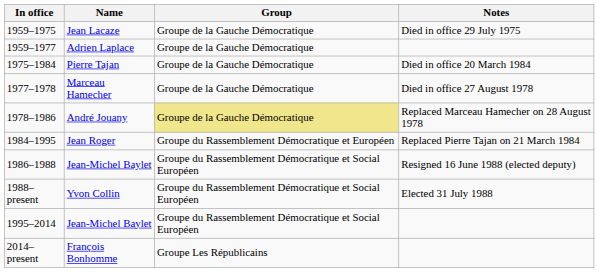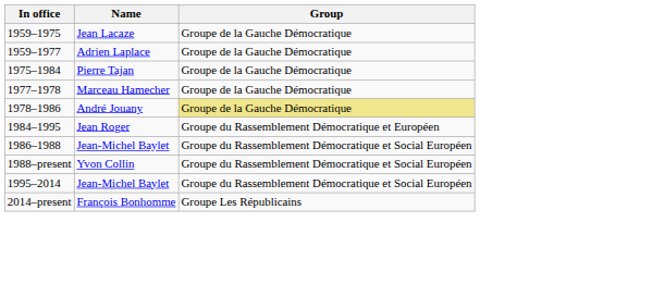 <table class="wikitable">
 <tr>
 <th>In office</th>
 <th>Name</th>
 <th>Group</th>
-<th>Notes</th>
 </tr>
 <tr>
 <td>1959–1975</td>
 <td><a href='#'>Jean Lacaze</a></td>
 <td>Groupe de la Gauche Démocratique</td>
-<td>Died in office 29 July 1975</td>
 </tr>
 <tr>
 <td>1959–1977</td>
 <td><a href='#'>Adrien Laplace</a></td>
 <td>Groupe de la Gauche Démocratique</td>
-<td></td>
 </tr>
 <tr>
 <td>1975–1984</td>
 <td><a href='#'>Pierre Tajan</a></td>
 <td>Groupe de la Gauche Démocratique</td>
-<td>Died in office 20 March 1984</td>
 </tr>
 <tr>
 <td>1977–1978</td>
 <td><a href='#'>Marceau Hamecher</a></td>
 <td>Groupe de la Gauche Démocratique</td>
-<td>Died in office 27 August 1978</td>
 </tr>
 <tr>
 <td>1978–1986</td>
 <td><a href='#'>André Jouany</a></td>
 <td style="background: khaki;">Groupe de la Gauche Démocratique</td>
-<td>Replaced Marceau Hamecher on 28 August 1978</td>
 </tr>
 <tr>
 <td>1984–1995</td>
 <td><a href='#'>Jean Roger</a></td>
 <td>Groupe du Rassemblement Démocratique et Européen</td>
-<td>Replaced Pierre Tajan on 21 March 1984</td>
 </tr>
 <tr>
 <td>1986–1988</td>
 <td><a href='#'>Jean-Michel Baylet</a></td>
 <td>Groupe du Rassemblement Démocratique et Social Européen</td>
-<td>Resigned 16 June 1988 (elected deputy)</td>
 </tr>
 <tr>
 <td>1988–present</td>
 <td><a href='#'>Yvon Collin</a></td>
 <td>Groupe du Rassemblement Démocratique et Social Européen</td>
-<td>Elected 31 July 1988</td>
 </tr>
 <tr>
 <td>1995–2014</td>
 <td><a href='#'>Jean-Michel Baylet</a></td>
 <td>Groupe du Rassemblement Démocratique et Social Européen</td>
-<td></td>
 </tr>
 <tr>
 <td>2014–present</td>
 <td><a href='#'>François Bonhomme</a></td>
 <td>Groupe Les Républicains</td>
-<td></td>
 </tr>
 </table>
